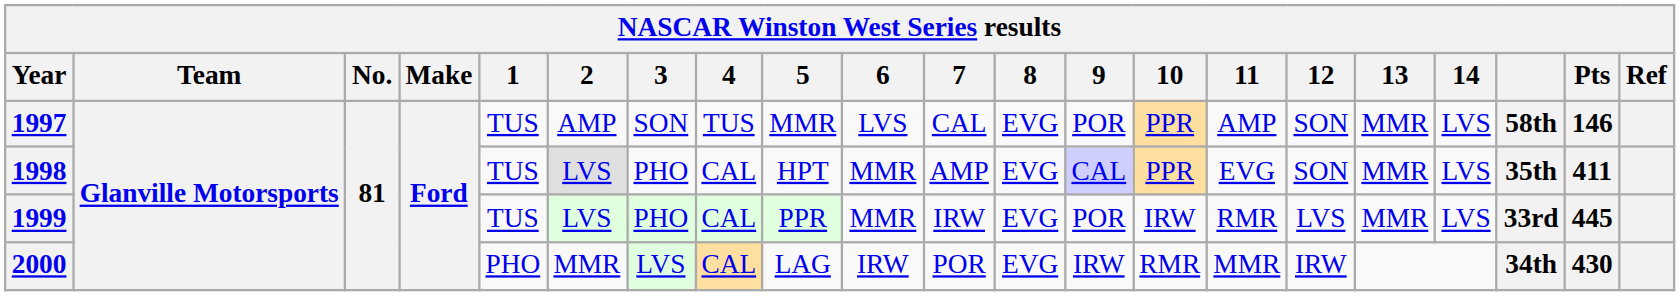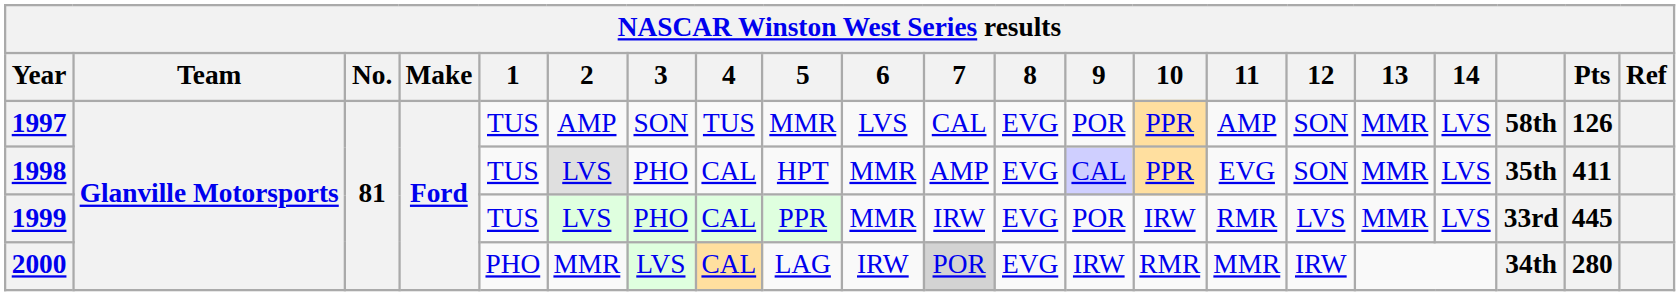 <table class="wikitable" style="text-align:center; font-size:75%">
 <tr>
 <th colspan=23><a href='#'>NASCAR Winston West Series</a> results</th>
 </tr>
 <tr>
 <th>Year</th>
 <th>Team</th>
 <th>No.</th>
 <th>Make</th>
 <th>1</th>
 <th>2</th>
 <th>3</th>
 <th>4</th>
 <th>5</th>
 <th>6</th>
 <th>7</th>
 <th>8</th>
 <th>9</th>
 <th>10</th>
 <th>11</th>
 <th>12</th>
 <th>13</th>
 <th>14</th>
 <th></th>
 <th>Pts</th>
 <th>Ref</th>
 </tr>
 <tr>
 <th><a href='#'>1997</a></th>
 <th rowspan=4><a href='#'>Glanville Motorsports</a></th>
 <th rowspan=4>81</th>
 <th rowspan=4><a href='#'>Ford</a></th>
 <td><a href='#'>TUS</a></td>
 <td><a href='#'>AMP</a></td>
 <td><a href='#'>SON</a></td>
 <td><a href='#'>TUS</a></td>
 <td><a href='#'>MMR</a></td>
 <td><a href='#'>LVS</a></td>
 <td><a href='#'>CAL</a></td>
 <td><a href='#'>EVG</a></td>
 <td><a href='#'>POR</a></td>
 <td style="background:#FFDF9F;"><a href='#'>PPR</a><br></td>
 <td><a href='#'>AMP</a></td>
 <td><a href='#'>SON</a></td>
 <td><a href='#'>MMR</a></td>
 <td><a href='#'>LVS</a></td>
 <th>58th</th>
-<th>146</th>
+<th>126</th>
 <th></th>
 </tr>
 <tr>
 <th><a href='#'>1998</a></th>
 <td><a href='#'>TUS</a></td>
 <td style="background:#DFDFDF;"><a href='#'>LVS</a><br></td>
 <td><a href='#'>PHO</a></td>
 <td><a href='#'>CAL</a></td>
 <td><a href='#'>HPT</a></td>
 <td><a href='#'>MMR</a></td>
 <td><a href='#'>AMP</a></td>
 <td><a href='#'>EVG</a></td>
 <td style="background:#CFCFFF;"><a href='#'>CAL</a><br></td>
 <td style="background:#FFDF9F;"><a href='#'>PPR</a><br></td>
 <td><a href='#'>EVG</a></td>
 <td><a href='#'>SON</a></td>
 <td><a href='#'>MMR</a></td>
 <td><a href='#'>LVS</a></td>
 <th>35th</th>
 <th>411</th>
 <th></th>
 </tr>
 <tr>
 <th><a href='#'>1999</a></th>
 <td><a href='#'>TUS</a></td>
 <td style="background:#DFFFDF;"><a href='#'>LVS</a><br></td>
 <td style="background:#DFFFDF;"><a href='#'>PHO</a><br></td>
 <td style="background:#DFFFDF;"><a href='#'>CAL</a><br></td>
 <td style="background:#DFFFDF;"><a href='#'>PPR</a><br></td>
 <td><a href='#'>MMR</a></td>
 <td><a href='#'>IRW</a></td>
 <td><a href='#'>EVG</a></td>
 <td><a href='#'>POR</a></td>
 <td><a href='#'>IRW</a></td>
 <td><a href='#'>RMR</a></td>
 <td><a href='#'>LVS</a></td>
 <td><a href='#'>MMR</a></td>
 <td><a href='#'>LVS</a></td>
 <th>33rd</th>
 <th>445</th>
 <th></th>
 </tr>
 <tr>
 <th><a href='#'>2000</a></th>
 <td><a href='#'>PHO</a></td>
 <td><a href='#'>MMR</a></td>
 <td style="background:#DFFFDF;"><a href='#'>LVS</a><br></td>
 <td style="background:#FFDF9F;"><a href='#'>CAL</a><br></td>
 <td><a href='#'>LAG</a></td>
 <td><a href='#'>IRW</a></td>
-<td><a href='#'>POR</a></td>
+<td style="background: lightgrey;"><a href='#'>POR</a></td>
 <td><a href='#'>EVG</a></td>
 <td><a href='#'>IRW</a></td>
 <td><a href='#'>RMR</a></td>
 <td><a href='#'>MMR</a></td>
 <td><a href='#'>IRW</a></td>
 <td colspan=2></td>
 <th>34th</th>
-<th>430</th>
+<th>280</th>
 <th></th>
 </tr>
 </table>
